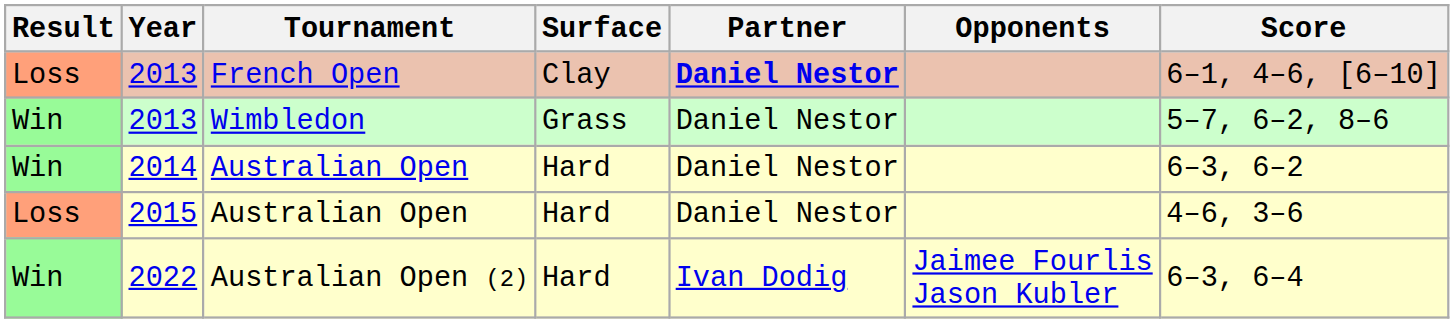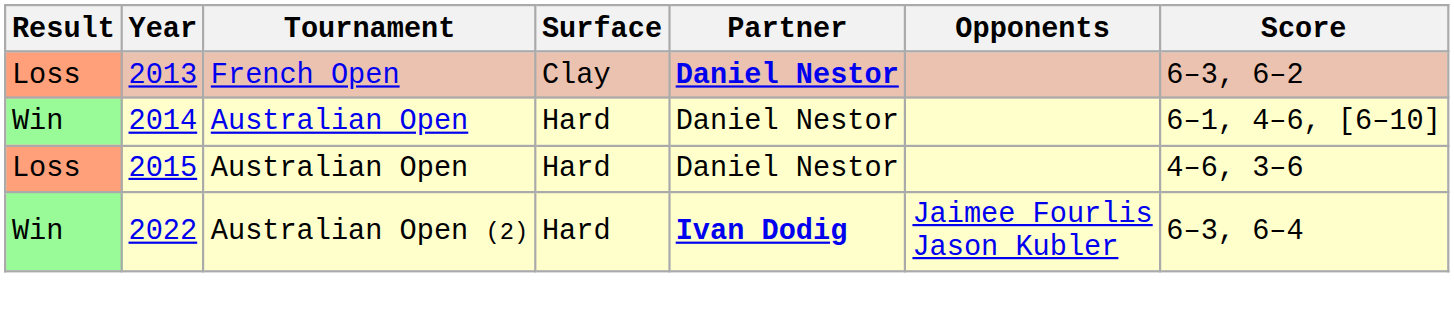 <table class="sortable wikitable">
 <tr>
 <th>Result</th>
 <th>Year</th>
 <th>Tournament</th>
 <th>Surface</th>
 <th>Partner</th>
 <th>Opponents</th>
 <th class="unsortable">Score</th>
 </tr>
 <tr style=background:#ebc2af>
 <td style=background:#ffa07a>Loss</td>
 <td><a href='#'>2013</a></td>
 <td><a href='#'>French Open</a></td>
 <td>Clay</td>
 <td><strong> <a href='#'>Daniel Nestor</a></strong></td>
 <td></td>
-<td>6–1, 4–6, [6–10]</td>
-</tr>
-<tr style=background:#cfc>
-<td style=background:#98fb98>Win</td>
-<td><a href='#'>2013</a></td>
-<td><a href='#'>Wimbledon</a></td>
-<td>Grass</td>
-<td> Daniel Nestor</td>
-<td></td>
-<td>5–7, 6–2, 8–6</td>
+<td>6–3, 6–2</td>
 </tr>
 <tr style=background:#ffc>
 <td style=background:#98fb98>Win</td>
 <td><a href='#'>2014</a></td>
 <td><a href='#'>Australian Open</a></td>
 <td>Hard</td>
 <td> Daniel Nestor</td>
 <td></td>
-<td>6–3, 6–2</td>
+<td>6–1, 4–6, [6–10]</td>
 </tr>
 <tr style=background:#ffc>
 <td style=background:#ffa07a>Loss</td>
 <td><a href='#'>2015</a></td>
 <td>Australian Open</td>
 <td>Hard</td>
 <td> Daniel Nestor</td>
 <td></td>
 <td>4–6, 3–6</td>
 </tr>
 <tr style=background:#ffc>
 <td style=background:#98fb98>Win</td>
 <td><a href='#'>2022</a></td>
 <td>Australian Open <small>(2)</small></td>
 <td>Hard</td>
-<td> <a href='#'>Ivan Dodig</a></td>
+<td><strong> <a href='#'>Ivan Dodig</a></strong></td>
 <td> <a href='#'>Jaimee Fourlis</a> <br>  <a href='#'>Jason Kubler</a></td>
 <td>6–3, 6–4</td>
 </tr>
 </table>
